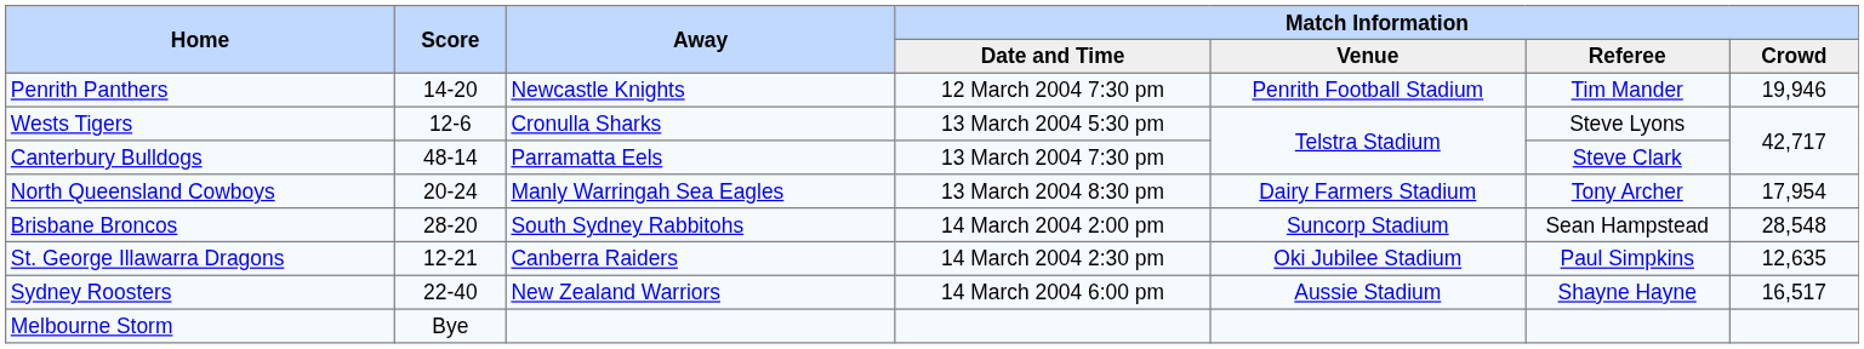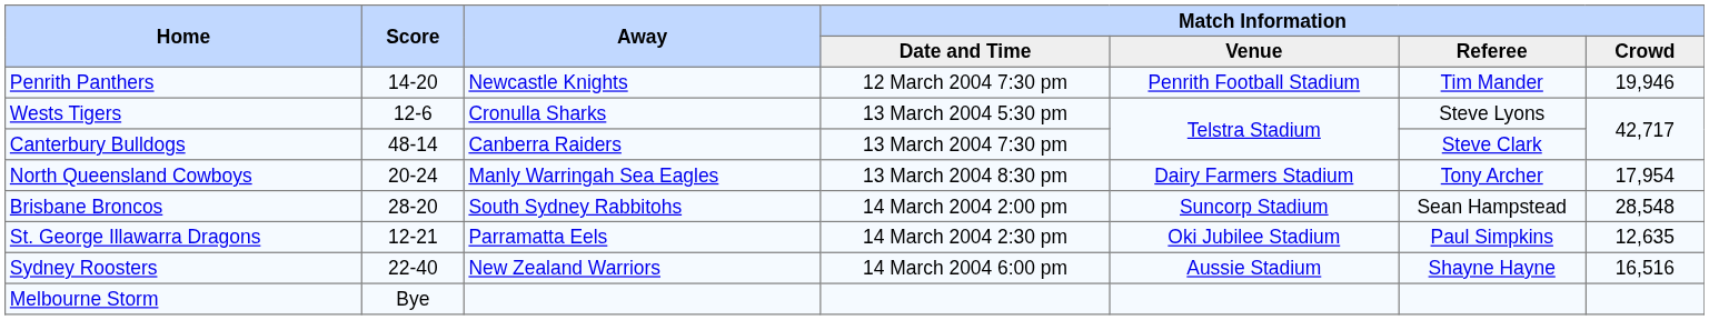 <table border=1 style="border-collapse:collapse; font-size:90%;" cellpadding=3 cellspacing=0 width=100%>
 <tr bgcolor=#C1D8FF>
 <th rowspan=2 width=21%>Home</th>
 <th rowspan=2 width=6%>Score</th>
 <th rowspan=2 width=21%>Away</th>
 <th colspan=6>Match Information</th>
 </tr>
 <tr bgcolor=#EFEFEF>
 <th width=17%>Date and Time</th>
 <th width=17%>Venue</th>
 <th width=11%>Referee</th>
 <th width=7%>Crowd</th>
 </tr>
 <tr align=center bgcolor=#F5FAFF>
 <td align=left> <a href='#'>Penrith Panthers</a></td>
 <td>14-20</td>
 <td align=left> <a href='#'>Newcastle Knights</a></td>
 <td>12 March 2004 7:30 pm</td>
 <td><a href='#'>Penrith Football Stadium</a></td>
 <td><a href='#'>Tim Mander</a></td>
 <td>19,946</td>
 </tr>
 <tr align=center bgcolor=#F5FAFF>
 <td align=left> <a href='#'>Wests Tigers</a></td>
 <td>12-6</td>
 <td align=left> <a href='#'>Cronulla Sharks</a></td>
 <td>13 March 2004 5:30 pm</td>
 <td rowspan="2"><a href='#'>Telstra Stadium</a></td>
 <td>Steve Lyons</td>
 <td rowspan="2">42,717</td>
 </tr>
 <tr align=center bgcolor=#F5FAFF>
 <td align=left> <a href='#'>Canterbury Bulldogs</a></td>
 <td>48-14</td>
-<td align=left> <a href='#'>Parramatta Eels</a></td>
+<td align=left> <a href='#'>Canberra Raiders</a></td>
 <td>13 March 2004 7:30 pm</td>
 <td><a href='#'>Steve Clark</a></td>
 </tr>
 <tr align=center bgcolor=#F5FAFF>
 <td align=left> <a href='#'>North Queensland Cowboys</a></td>
 <td>20-24</td>
 <td align=left> <a href='#'>Manly Warringah Sea Eagles</a></td>
 <td>13 March 2004 8:30 pm</td>
 <td><a href='#'>Dairy Farmers Stadium</a></td>
 <td><a href='#'>Tony Archer</a></td>
 <td>17,954</td>
 </tr>
 <tr align=center bgcolor=#F5FAFF>
 <td align=left> <a href='#'>Brisbane Broncos</a></td>
 <td>28-20</td>
 <td align=left> <a href='#'>South Sydney Rabbitohs</a></td>
 <td>14 March 2004 2:00 pm</td>
 <td><a href='#'>Suncorp Stadium</a></td>
 <td>Sean Hampstead</td>
 <td>28,548</td>
 </tr>
 <tr align=center bgcolor=#F5FAFF>
 <td align=left> <a href='#'>St. George Illawarra Dragons</a></td>
 <td>12-21</td>
-<td align=left> <a href='#'>Canberra Raiders</a></td>
+<td align=left> <a href='#'>Parramatta Eels</a></td>
 <td>14 March 2004 2:30 pm</td>
 <td><a href='#'>Oki Jubilee Stadium</a></td>
 <td><a href='#'>Paul Simpkins</a></td>
 <td>12,635</td>
 </tr>
 <tr align=center bgcolor=#F5FAFF>
 <td align=left> <a href='#'>Sydney Roosters</a></td>
 <td>22-40</td>
 <td align=left> <a href='#'>New Zealand Warriors</a></td>
 <td>14 March 2004 6:00 pm</td>
 <td><a href='#'>Aussie Stadium</a></td>
 <td><a href='#'>Shayne Hayne</a></td>
-<td>16,517</td>
+<td>16,516</td>
 </tr>
 <tr align=center bgcolor=#F5FAFF>
 <td align=left> <a href='#'>Melbourne Storm</a></td>
 <td>Bye</td>
 <td></td>
 <td></td>
 <td></td>
 <td></td>
 <td></td>
 </tr>
 </table>
